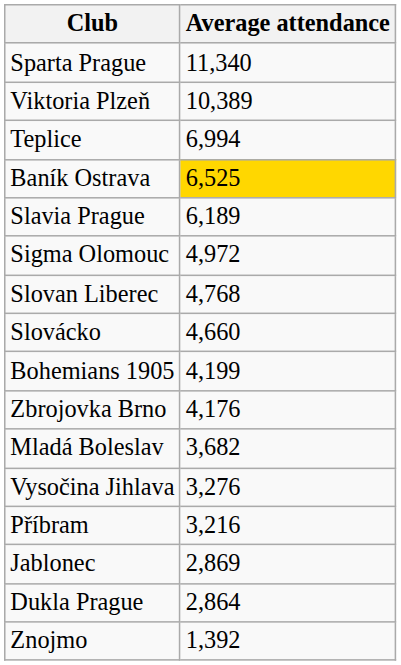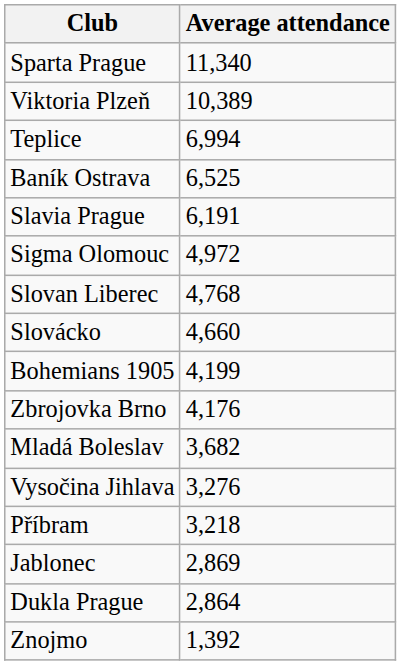 <table class="wikitable">
 <tr>
 <th>Club</th>
 <th>Average attendance</th>
 </tr>
 <tr>
 <td>Sparta Prague</td>
 <td>11,340</td>
 </tr>
 <tr>
 <td>Viktoria Plzeň</td>
 <td>10,389</td>
 </tr>
 <tr>
 <td>Teplice</td>
 <td>6,994</td>
 </tr>
 <tr>
 <td>Baník Ostrava</td>
-<td style="background: gold;">6,525</td>
+<td>6,525</td>
 </tr>
 <tr>
 <td>Slavia Prague</td>
-<td>6,189</td>
+<td>6,191</td>
 </tr>
 <tr>
 <td>Sigma Olomouc</td>
 <td>4,972</td>
 </tr>
 <tr>
 <td>Slovan Liberec</td>
 <td>4,768</td>
 </tr>
 <tr>
 <td>Slovácko</td>
 <td>4,660</td>
 </tr>
 <tr>
 <td>Bohemians 1905</td>
 <td>4,199</td>
 </tr>
 <tr>
 <td>Zbrojovka Brno</td>
 <td>4,176</td>
 </tr>
 <tr>
 <td>Mladá Boleslav</td>
 <td>3,682</td>
 </tr>
 <tr>
 <td>Vysočina Jihlava</td>
 <td>3,276</td>
 </tr>
 <tr>
 <td>Příbram</td>
-<td>3,216</td>
+<td>3,218</td>
 </tr>
 <tr>
 <td>Jablonec</td>
 <td>2,869</td>
 </tr>
 <tr>
 <td>Dukla Prague</td>
 <td>2,864</td>
 </tr>
 <tr>
 <td>Znojmo</td>
 <td>1,392</td>
 </tr>
 </table>
